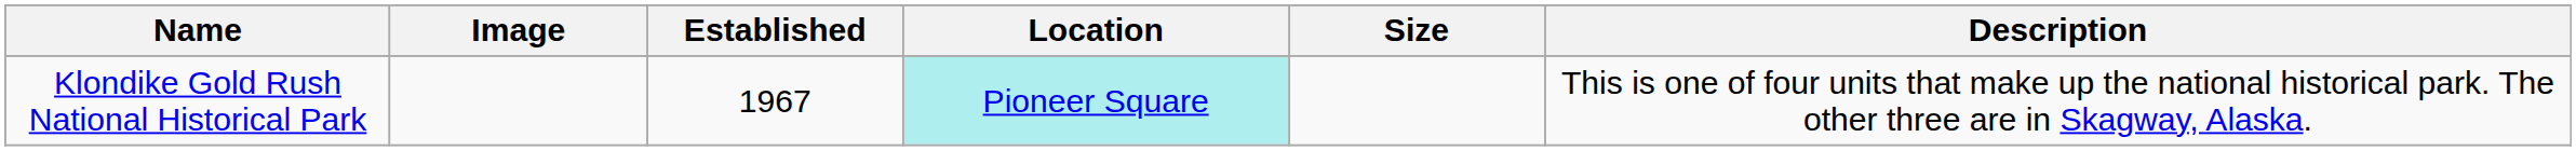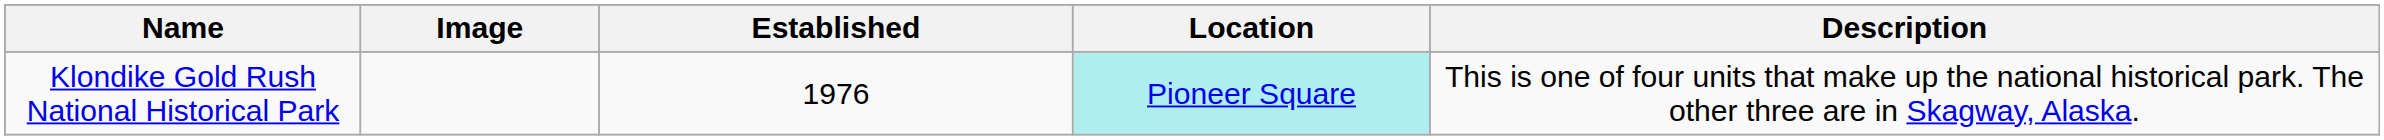 <table class="wikitable sortable" style="text-align:center; width:100%">
 <tr>
 <th width=15%>Name</th>
 <th width=10% class = "unsortable">Image</th>
 <th>Established</th>
 <th width=15%>Location</th>
-<th width=10%>Size</th>
 <th width=40% class = "unsortable">Description</th>
 </tr>
 <tr>
 <td><a href='#'>Klondike Gold Rush National Historical Park</a></td>
 <td></td>
-<td>1967</td>
+<td>1976</td>
 <td style="background: paleturquoise;"><a href='#'>Pioneer Square</a></td>
-<td></td>
 <td>This is one of four units that make up the national historical park. The other three are in <a href='#'>Skagway, Alaska</a>.</td>
 </tr>
 </table>
